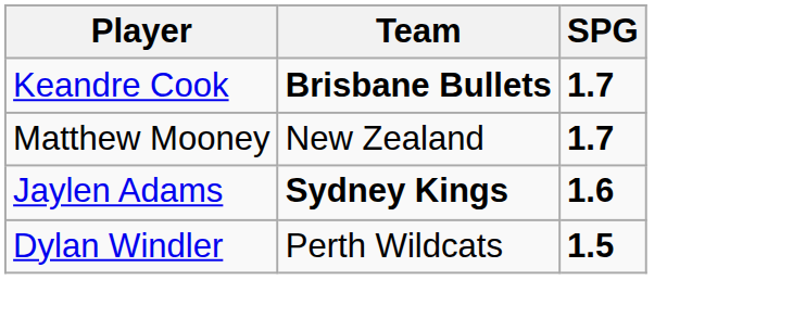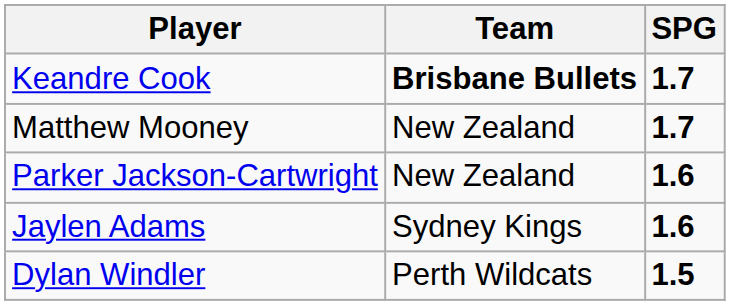 <table class="wikitable">
 <tr>
 <th>Player</th>
 <th>Team</th>
 <th>SPG</th>
 </tr>
 <tr>
 <td><a href='#'>Keandre Cook</a></td>
 <td><strong><a href='#'></a> Brisbane Bullets</strong></td>
 <td><strong>1.7</strong></td>
 </tr>
 <tr>
 <td>Matthew Mooney</td>
 <td><a href='#'></a> New Zealand</td>
 <td><strong>1.7</strong></td>
 </tr>
 <tr>
+<td><a href='#'>Parker Jackson-Cartwright</a></td>
+<td><a href='#'></a> New Zealand</td>
+<td><strong>1.6</strong></td>
+</tr>
+<tr>
 <td><a href='#'>Jaylen Adams</a></td>
-<td><strong><a href='#'></a> Sydney Kings</strong></td>
+<td><a href='#'></a> Sydney Kings</td>
 <td><strong>1.6</strong></td>
 </tr>
 <tr>
 <td><a href='#'>Dylan Windler</a></td>
 <td><a href='#'></a> Perth Wildcats</td>
 <td><strong>1.5</strong></td>
 </tr>
 </table>
